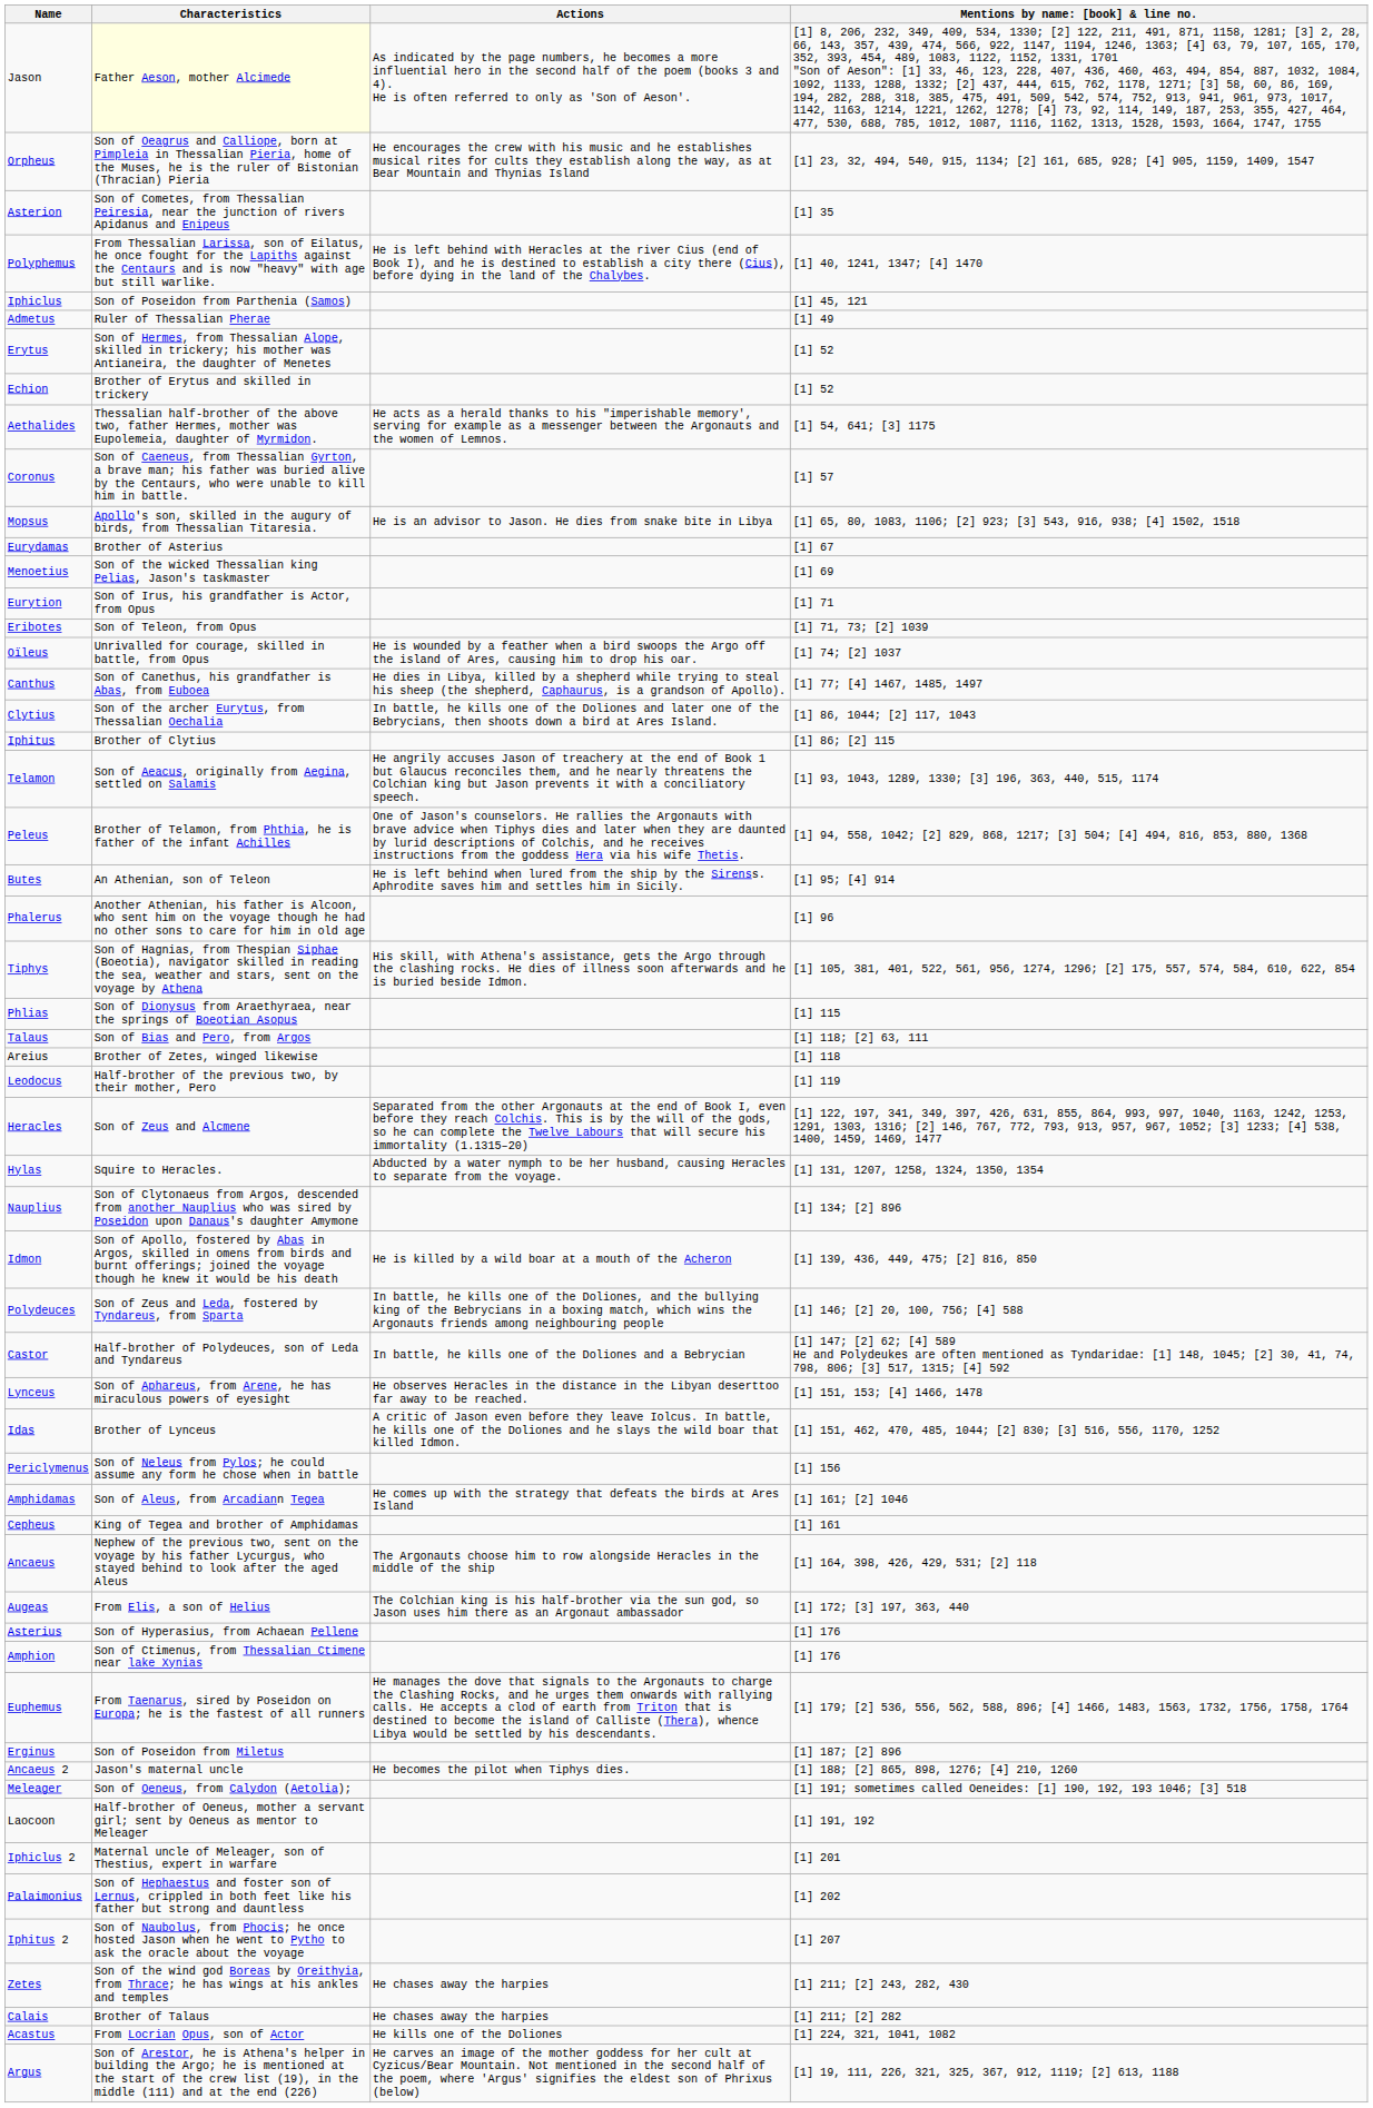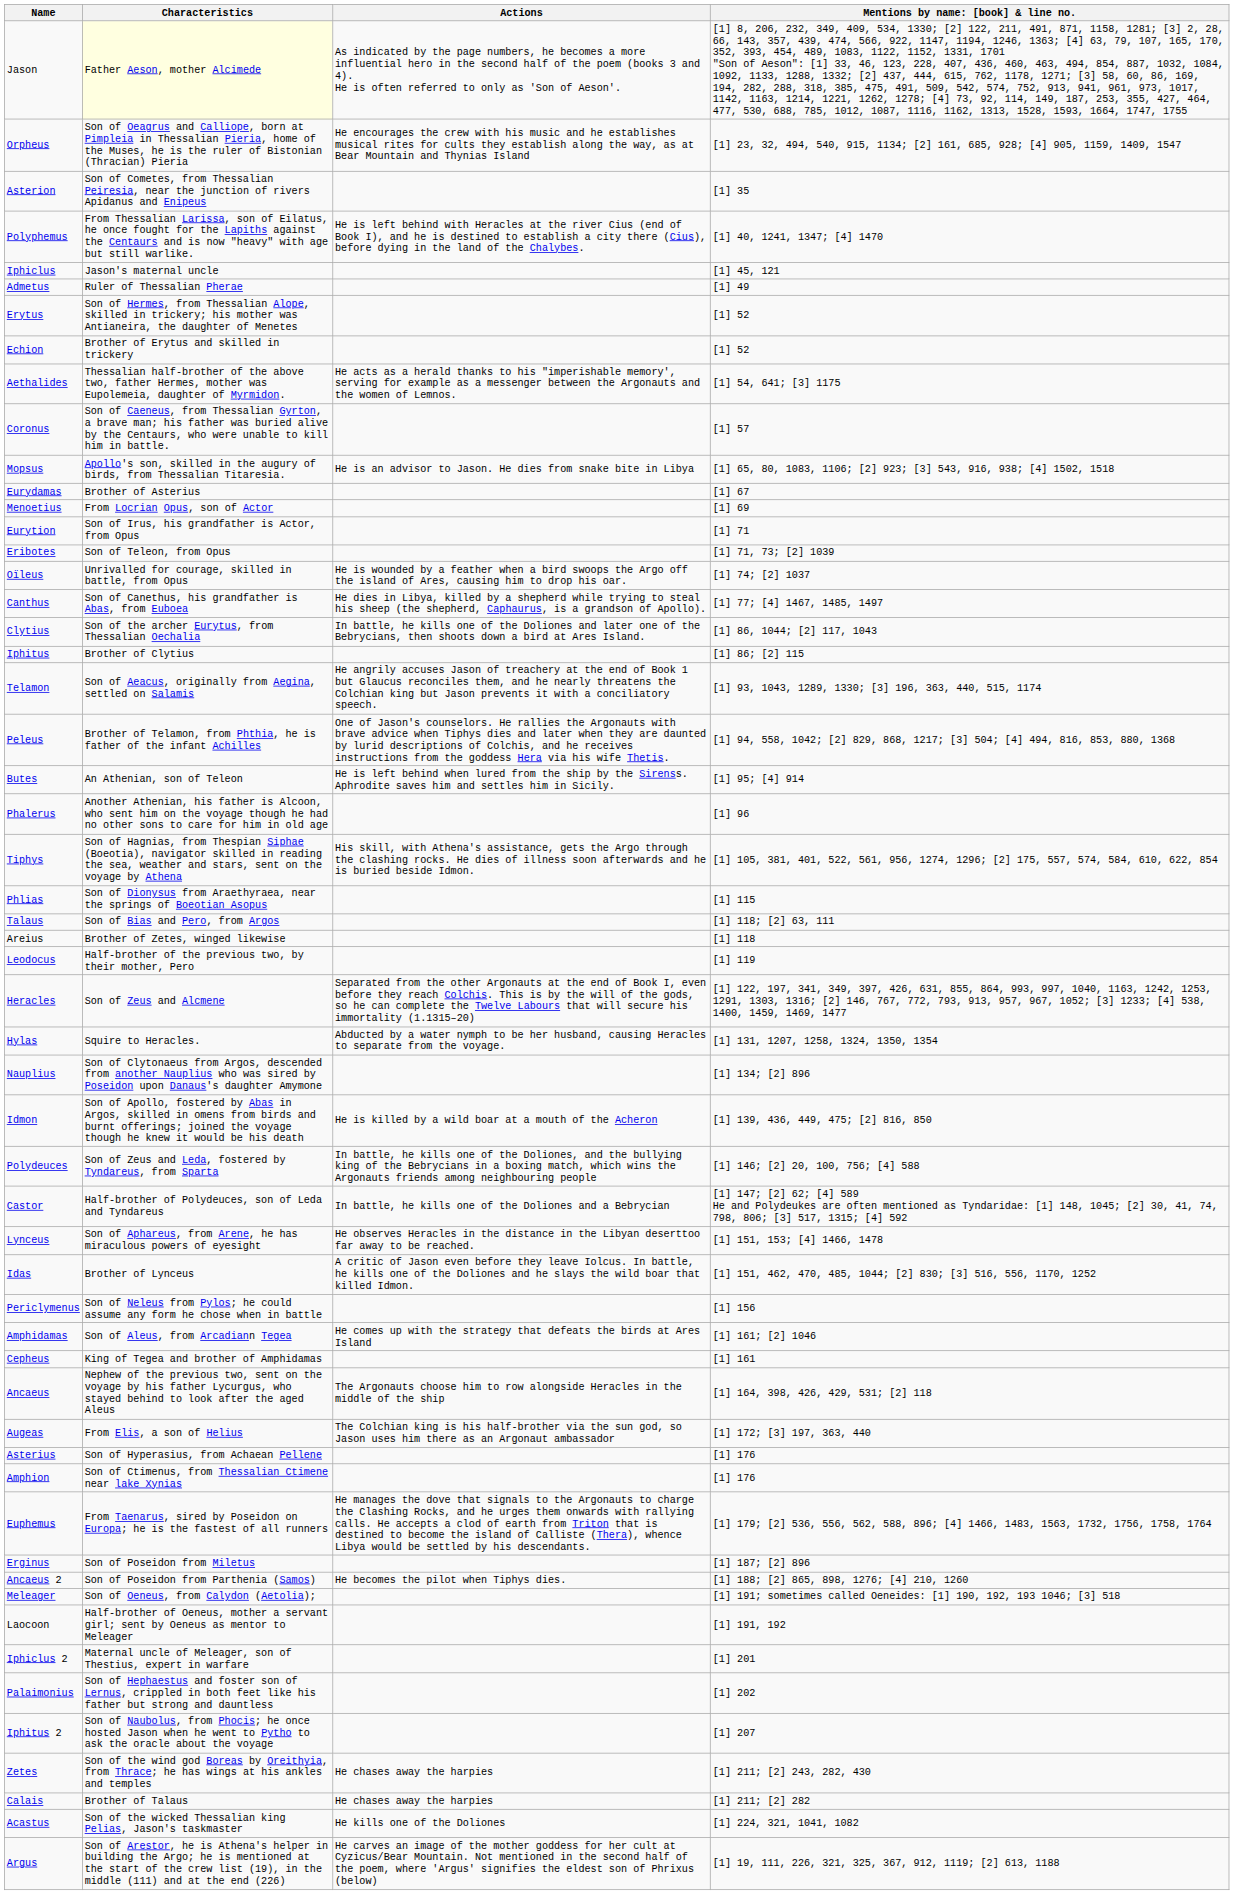 <table class="wikitable">
 <tr>
 <th>Name</th>
 <th>Characteristics</th>
 <th>Actions</th>
 <th>Mentions by name: [book] & line no.</th>
 </tr>
 <tr>
 <td>Jason</td>
 <td style="background: lightyellow;">Father <a href='#'>Aeson</a>, mother <a href='#'>Alcimede</a></td>
 <td>As indicated by the page numbers, he becomes a more influential hero in the second half of the poem (books 3 and 4).<br>He is often referred to only as 'Son of Aeson'.</td>
 <td>[1] 8, 206, 232, 349, 409, 534, 1330; [2] 122, 211, 491, 871, 1158, 1281; [3] 2, 28, 66, 143, 357, 439, 474, 566, 922, 1147, 1194, 1246, 1363; [4] 63, 79, 107, 165, 170, 352, 393, 454, 489, 1083, 1122, 1152, 1331, 1701<br>"Son of Aeson": [1] 33, 46, 123, 228, 407, 436, 460, 463, 494, 854, 887, 1032, 1084, 1092, 1133, 1288, 1332; [2] 437, 444, 615, 762, 1178, 1271; [3] 58, 60, 86, 169, 194, 282, 288, 318, 385, 475, 491, 509, 542, 574, 752, 913, 941, 961, 973, 1017, 1142, 1163, 1214, 1221, 1262, 1278; [4] 73, 92, 114, 149, 187, 253, 355, 427, 464, 477, 530, 688, 785, 1012, 1087, 1116, 1162, 1313, 1528, 1593, 1664, 1747, 1755</td>
 </tr>
 <tr>
 <td><a href='#'>Orpheus</a></td>
 <td>Son of <a href='#'>Oeagrus</a> and <a href='#'>Calliope</a>, born at <a href='#'>Pimpleia</a> in Thessalian <a href='#'>Pieria</a>, home of the Muses, he is the ruler of Bistonian (Thracian) Pieria</td>
 <td>He encourages the crew with his music and he establishes musical rites for cults they establish along the way, as at Bear Mountain and Thynias Island</td>
 <td>[1] 23, 32, 494, 540, 915, 1134; [2] 161, 685, 928; [4] 905, 1159, 1409, 1547</td>
 </tr>
 <tr>
 <td><a href='#'>Asterion</a></td>
 <td>Son of Cometes, from Thessalian <a href='#'>Peiresia</a>, near the junction of rivers Apidanus and <a href='#'>Enipeus</a></td>
 <td></td>
 <td>[1] 35</td>
 </tr>
 <tr>
 <td><a href='#'>Polyphemus</a></td>
 <td>From Thessalian <a href='#'>Larissa</a>, son of Eilatus, he once fought for the <a href='#'>Lapiths</a> against the <a href='#'>Centaurs</a> and is now "heavy" with age but still warlike.</td>
 <td>He is left behind with Heracles at the river Cius (end of Book I), and he is destined to establish a city there (<a href='#'>Cius</a>), before dying in the land of the <a href='#'>Chalybes</a>.</td>
 <td>[1] 40, 1241, 1347; [4] 1470</td>
 </tr>
 <tr>
 <td><a href='#'>Iphiclus</a></td>
-<td>Son of Poseidon from Parthenia (<a href='#'>Samos</a>)</td>
+<td>Jason's maternal uncle</td>
 <td></td>
 <td>[1] 45, 121</td>
 </tr>
 <tr>
 <td><a href='#'>Admetus</a></td>
 <td>Ruler of Thessalian <a href='#'>Pherae</a></td>
 <td></td>
 <td>[1] 49</td>
 </tr>
 <tr>
 <td><a href='#'>Erytus</a></td>
 <td>Son of <a href='#'>Hermes</a>, from Thessalian <a href='#'>Alope</a>, skilled in trickery; his mother was Antianeira, the daughter of Menetes</td>
 <td></td>
 <td>[1] 52</td>
 </tr>
 <tr>
 <td><a href='#'>Echion</a></td>
 <td>Brother of Erytus and skilled in trickery</td>
 <td></td>
 <td>[1] 52</td>
 </tr>
 <tr>
 <td><a href='#'>Aethalides</a></td>
 <td>Thessalian half-brother of the above two, father Hermes, mother was Eupolemeia, daughter of <a href='#'>Myrmidon</a>.</td>
 <td>He acts as a herald thanks to his "imperishable memory', serving for example as a messenger between the Argonauts and the women of Lemnos.</td>
 <td>[1] 54, 641; [3] 1175</td>
 </tr>
 <tr>
 <td><a href='#'>Coronus</a></td>
 <td>Son of <a href='#'>Caeneus</a>, from Thessalian <a href='#'>Gyrton</a>, a brave man; his father was buried alive by the Centaurs, who were unable to kill him in battle.</td>
 <td></td>
 <td>[1] 57</td>
 </tr>
 <tr>
 <td><a href='#'>Mopsus</a></td>
 <td><a href='#'>Apollo</a>'s son, skilled in the augury of birds, from Thessalian Titaresia.</td>
 <td>He is an advisor to Jason. He dies from snake bite in Libya</td>
 <td>[1] 65, 80, 1083, 1106; [2] 923; [3] 543, 916, 938; [4] 1502, 1518</td>
 </tr>
 <tr>
 <td><a href='#'>Eurydamas</a></td>
 <td>Brother of Asterius</td>
 <td></td>
 <td>[1] 67</td>
 </tr>
 <tr>
 <td><a href='#'>Menoetius</a></td>
-<td>Son of the wicked Thessalian king <a href='#'>Pelias</a>, Jason's taskmaster</td>
+<td>From <a href='#'>Locrian</a> <a href='#'>Opus</a>, son of <a href='#'>Actor</a></td>
 <td></td>
 <td>[1] 69</td>
 </tr>
 <tr>
 <td><a href='#'>Eurytion</a></td>
 <td>Son of Irus, his grandfather is Actor, from Opus</td>
 <td></td>
 <td>[1] 71</td>
 </tr>
 <tr>
 <td><a href='#'>Eribotes</a></td>
 <td>Son of Teleon, from Opus</td>
 <td></td>
 <td>[1] 71, 73; [2] 1039</td>
 </tr>
 <tr>
 <td><a href='#'>Oïleus</a></td>
 <td>Unrivalled for courage, skilled in battle, from Opus</td>
 <td>He is wounded by a feather when a bird swoops the Argo off the island of Ares, causing him to drop his oar.</td>
 <td>[1] 74; [2] 1037</td>
 </tr>
 <tr>
 <td><a href='#'>Canthus</a></td>
 <td>Son of Canethus, his grandfather is <a href='#'>Abas</a>, from <a href='#'>Euboea</a></td>
 <td>He dies in Libya, killed by a shepherd while trying to steal his sheep (the shepherd, <a href='#'>Caphaurus</a>, is a grandson of Apollo).</td>
 <td>[1] 77; [4] 1467, 1485, 1497</td>
 </tr>
 <tr>
 <td><a href='#'>Clytius</a></td>
 <td>Son of the archer <a href='#'>Eurytus</a>, from Thessalian <a href='#'>Oechalia</a></td>
 <td>In battle, he kills one of the Doliones and later one of the Bebrycians, then shoots down a bird at Ares Island.</td>
 <td>[1] 86, 1044; [2] 117, 1043</td>
 </tr>
 <tr>
 <td><a href='#'>Iphitus</a></td>
 <td>Brother of Clytius</td>
 <td></td>
 <td>[1] 86; [2] 115</td>
 </tr>
 <tr>
 <td><a href='#'>Telamon</a></td>
 <td>Son of <a href='#'>Aeacus</a>, originally from <a href='#'>Aegina</a>, settled on <a href='#'>Salamis</a></td>
 <td>He angrily accuses Jason of treachery at the end of Book 1 but Glaucus reconciles them, and he nearly threatens the Colchian king but Jason prevents it with a conciliatory speech.</td>
 <td>[1] 93, 1043, 1289, 1330; [3] 196, 363, 440, 515, 1174</td>
 </tr>
 <tr>
 <td><a href='#'>Peleus</a></td>
 <td>Brother of Telamon, from <a href='#'>Phthia</a>, he is father of the infant <a href='#'>Achilles</a></td>
 <td>One of Jason's counselors. He rallies the Argonauts with brave advice when Tiphys dies and later when they are daunted by lurid descriptions of Colchis, and he receives instructions from the goddess <a href='#'>Hera</a> via his wife <a href='#'>Thetis</a>.</td>
 <td>[1] 94, 558, 1042; [2] 829, 868, 1217; [3] 504; [4] 494, 816, 853, 880, 1368</td>
 </tr>
 <tr>
 <td><a href='#'>Butes</a></td>
 <td>An Athenian, son of Teleon</td>
 <td>He is left behind when lured from the ship by the <a href='#'>Sirens</a>s. Aphrodite saves him and settles him in Sicily.</td>
 <td>[1] 95; [4] 914</td>
 </tr>
 <tr>
 <td><a href='#'>Phalerus</a></td>
 <td>Another Athenian, his father is Alcoon, who sent him on the voyage though he had no other sons to care for him in old age</td>
 <td></td>
 <td>[1] 96</td>
 </tr>
 <tr>
 <td><a href='#'>Tiphys</a></td>
 <td>Son of Hagnias, from Thespian <a href='#'>Siphae</a> (Boeotia), navigator skilled in reading the sea, weather and stars, sent on the voyage by <a href='#'>Athena</a></td>
 <td>His skill, with Athena's assistance, gets the Argo through the clashing rocks. He dies of illness soon afterwards and he is buried beside Idmon.</td>
 <td>[1] 105, 381, 401, 522, 561, 956, 1274, 1296; [2] 175, 557, 574, 584, 610, 622, 854</td>
 </tr>
 <tr>
 <td><a href='#'>Phlias</a></td>
 <td>Son of <a href='#'>Dionysus</a> from Araethyraea, near the springs of <a href='#'>Boeotian Asopus</a></td>
 <td></td>
 <td>[1] 115</td>
 </tr>
 <tr>
 <td><a href='#'>Talaus</a></td>
 <td>Son of <a href='#'>Bias</a> and <a href='#'>Pero</a>, from <a href='#'>Argos</a></td>
 <td></td>
 <td>[1] 118; [2] 63, 111</td>
 </tr>
 <tr>
 <td>Areius</td>
 <td>Brother of Zetes, winged likewise</td>
 <td></td>
 <td>[1] 118</td>
 </tr>
 <tr>
 <td><a href='#'>Leodocus</a></td>
 <td>Half-brother of the previous two, by their mother, Pero</td>
 <td></td>
 <td>[1] 119</td>
 </tr>
 <tr>
 <td><a href='#'>Heracles</a></td>
 <td>Son of <a href='#'>Zeus</a> and <a href='#'>Alcmene</a></td>
 <td>Separated from the other Argonauts at the end of Book I, even before they reach <a href='#'>Colchis</a>. This is by the will of the gods, so he can complete the <a href='#'>Twelve Labours</a> that will secure his immortality (1.1315–20)</td>
 <td>[1] 122, 197, 341, 349, 397, 426, 631, 855, 864, 993, 997, 1040, 1163, 1242, 1253, 1291, 1303, 1316; [2] 146, 767, 772, 793, 913, 957, 967, 1052; [3] 1233; [4] 538, 1400, 1459, 1469, 1477</td>
 </tr>
 <tr>
 <td><a href='#'>Hylas</a></td>
 <td>Squire to Heracles.</td>
 <td>Abducted by a water nymph to be her husband, causing Heracles to separate from the voyage.</td>
 <td>[1] 131, 1207, 1258, 1324, 1350, 1354</td>
 </tr>
 <tr>
 <td><a href='#'>Nauplius</a></td>
 <td>Son of Clytonaeus from Argos, descended from <a href='#'>another Nauplius</a> who was sired by <a href='#'>Poseidon</a> upon <a href='#'>Danaus</a>'s daughter Amymone</td>
 <td></td>
 <td>[1] 134; [2] 896</td>
 </tr>
 <tr>
 <td><a href='#'>Idmon</a></td>
 <td>Son of Apollo, fostered by <a href='#'>Abas</a>  in Argos, skilled in omens from birds and burnt offerings; joined the voyage though he knew it would be his death</td>
 <td>He is killed by a wild boar at a mouth of the <a href='#'>Acheron</a></td>
 <td>[1] 139, 436, 449, 475; [2] 816, 850</td>
 </tr>
 <tr>
 <td><a href='#'>Polydeuces</a></td>
 <td>Son of Zeus and <a href='#'>Leda</a>, fostered by <a href='#'>Tyndareus</a>, from <a href='#'>Sparta</a></td>
 <td>In battle, he kills one of the Doliones, and the bullying king of the Bebrycians in a boxing match, which wins the Argonauts friends among neighbouring people</td>
 <td>[1] 146; [2] 20, 100, 756; [4] 588</td>
 </tr>
 <tr>
 <td><a href='#'>Castor</a></td>
 <td>Half-brother of Polydeuces, son of Leda and Tyndareus</td>
 <td>In battle, he kills one of the Doliones and a Bebrycian</td>
 <td>[1] 147; [2] 62; [4] 589<br>He and Polydeukes are often mentioned as Tyndaridae: [1] 148, 1045; [2] 30, 41, 74, 798, 806; [3] 517, 1315; [4] 592</td>
 </tr>
 <tr>
 <td><a href='#'>Lynceus</a></td>
 <td>Son of <a href='#'>Aphareus</a>, from <a href='#'>Arene</a>, he has miraculous powers of eyesight</td>
 <td>He observes Heracles in the distance in the Libyan deserttoo far away to be reached.</td>
 <td>[1] 151, 153; [4] 1466, 1478</td>
 </tr>
 <tr>
 <td><a href='#'>Idas</a></td>
 <td>Brother of Lynceus</td>
 <td>A critic of Jason even before they leave Iolcus. In battle, he kills one of the Doliones and he slays the wild boar that killed Idmon.</td>
 <td>[1] 151, 462, 470, 485, 1044; [2] 830; [3] 516, 556, 1170, 1252</td>
 </tr>
 <tr>
 <td><a href='#'>Periclymenus</a></td>
 <td>Son of <a href='#'>Neleus</a> from <a href='#'>Pylos</a>; he could assume any form he chose when in battle</td>
 <td></td>
 <td>[1] 156</td>
 </tr>
 <tr>
 <td><a href='#'>Amphidamas</a></td>
 <td>Son of <a href='#'>Aleus</a>, from <a href='#'>Arcadian</a>n <a href='#'>Tegea</a></td>
 <td>He comes up with the strategy that defeats the birds at Ares Island</td>
 <td>[1] 161; [2] 1046</td>
 </tr>
 <tr>
 <td><a href='#'>Cepheus</a></td>
 <td>King of Tegea and brother of Amphidamas</td>
 <td></td>
 <td>[1] 161</td>
 </tr>
 <tr>
 <td><a href='#'>Ancaeus</a></td>
 <td>Nephew of the previous two, sent on the voyage by his father Lycurgus, who stayed behind to look after the aged Aleus</td>
 <td>The Argonauts choose him to row alongside Heracles in the middle of the ship</td>
 <td>[1] 164, 398, 426, 429, 531; [2] 118</td>
 </tr>
 <tr>
 <td><a href='#'>Augeas</a></td>
 <td>From <a href='#'>Elis</a>, a son of <a href='#'>Helius</a></td>
 <td>The Colchian king is his half-brother via the sun god, so Jason uses him there as an Argonaut ambassador</td>
 <td>[1] 172; [3] 197, 363, 440</td>
 </tr>
 <tr>
 <td><a href='#'>Asterius</a></td>
 <td>Son of Hyperasius, from Achaean <a href='#'>Pellene</a></td>
 <td></td>
 <td>[1] 176</td>
 </tr>
 <tr>
 <td><a href='#'>Amphion</a></td>
 <td>Son of Ctimenus, from <a href='#'>Thessalian Ctimene</a> near <a href='#'>lake Xynias</a></td>
 <td></td>
 <td>[1] 176</td>
 </tr>
 <tr>
 <td><a href='#'>Euphemus</a></td>
 <td>From <a href='#'>Taenarus</a>, sired by Poseidon on <a href='#'>Europa</a>; he is the fastest of all runners</td>
 <td>He manages the dove that signals to the Argonauts to charge the Clashing Rocks, and he urges them onwards with rallying calls. He accepts a clod of earth from <a href='#'>Triton</a> that is destined to become the island of Calliste (<a href='#'>Thera</a>), whence Libya would be settled by his descendants.</td>
 <td>[1] 179; [2] 536, 556, 562, 588, 896; [4] 1466, 1483, 1563, 1732, 1756, 1758, 1764</td>
 </tr>
 <tr>
 <td><a href='#'>Erginus</a></td>
 <td>Son of Poseidon from <a href='#'>Miletus</a></td>
 <td></td>
 <td>[1] 187; [2] 896</td>
 </tr>
 <tr>
 <td><a href='#'>Ancaeus</a> 2</td>
-<td>Jason's maternal uncle</td>
+<td>Son of Poseidon from Parthenia (<a href='#'>Samos</a>)</td>
 <td>He becomes the pilot when Tiphys dies.</td>
 <td>[1] 188; [2] 865, 898, 1276; [4] 210, 1260</td>
 </tr>
 <tr>
 <td><a href='#'>Meleager</a></td>
 <td>Son of <a href='#'>Oeneus</a>, from <a href='#'>Calydon</a> (<a href='#'>Aetolia</a>);</td>
 <td></td>
 <td>[1] 191; sometimes called Oeneides: [1] 190, 192, 193 1046; [3] 518</td>
 </tr>
 <tr>
 <td>Laocoon</td>
 <td>Half-brother of Oeneus, mother a servant girl; sent by Oeneus as mentor to Meleager</td>
 <td></td>
 <td>[1] 191, 192</td>
 </tr>
 <tr>
 <td><a href='#'>Iphiclus</a> 2</td>
 <td>Maternal uncle of Meleager, son of Thestius, expert in warfare</td>
 <td></td>
 <td>[1] 201</td>
 </tr>
 <tr>
 <td><a href='#'>Palaimonius</a></td>
 <td>Son of <a href='#'>Hephaestus</a> and foster son of <a href='#'>Lernus</a>, crippled in both feet like his father but strong and dauntless</td>
 <td></td>
 <td>[1] 202</td>
 </tr>
 <tr>
 <td><a href='#'>Iphitus</a> 2</td>
 <td>Son of <a href='#'>Naubolus</a>, from <a href='#'>Phocis</a>; he once hosted Jason when he went to <a href='#'>Pytho</a> to ask the oracle about the voyage</td>
 <td></td>
 <td>[1] 207</td>
 </tr>
 <tr>
 <td><a href='#'>Zetes</a></td>
 <td>Son of the wind god <a href='#'>Boreas</a> by <a href='#'>Oreithyia</a>, from <a href='#'>Thrace</a>; he has wings at his ankles and temples</td>
 <td>He chases away the harpies</td>
 <td>[1] 211; [2] 243, 282, 430</td>
 </tr>
 <tr>
 <td><a href='#'>Calais</a></td>
 <td>Brother of Talaus</td>
 <td>He chases away the harpies</td>
 <td>[1] 211; [2] 282</td>
 </tr>
 <tr>
 <td><a href='#'>Acastus</a></td>
-<td>From <a href='#'>Locrian</a> <a href='#'>Opus</a>, son of <a href='#'>Actor</a></td>
+<td>Son of the wicked Thessalian king <a href='#'>Pelias</a>, Jason's taskmaster</td>
 <td>He kills one of the Doliones</td>
 <td>[1] 224, 321, 1041, 1082</td>
 </tr>
 <tr>
 <td><a href='#'>Argus</a></td>
 <td>Son of <a href='#'>Arestor</a>, he is Athena's helper in building the Argo; he is mentioned at the start of the crew list (19), in the middle (111) and at the end (226)</td>
 <td>He carves an image of the mother goddess for her cult at Cyzicus/Bear Mountain. Not mentioned in the second half of the poem, where 'Argus' signifies the eldest son of Phrixus (below)</td>
 <td>[1] 19, 111, 226, 321, 325, 367, 912, 1119; [2] 613, 1188</td>
 </tr>
 </table>
